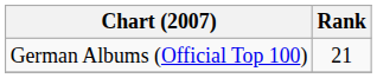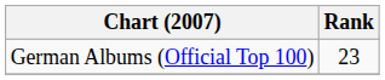 <table class="wikitable sortable">
 <tr>
 <th>Chart (2007)</th>
 <th>Rank</th>
 </tr>
 <tr>
 <td>German Albums (<a href='#'>Official Top 100</a>)</td>
-<td style="text-align:center;">21</td>
+<td style="text-align:center;">23</td>
 </tr>
 <tr>
 </tr>
 </table>
